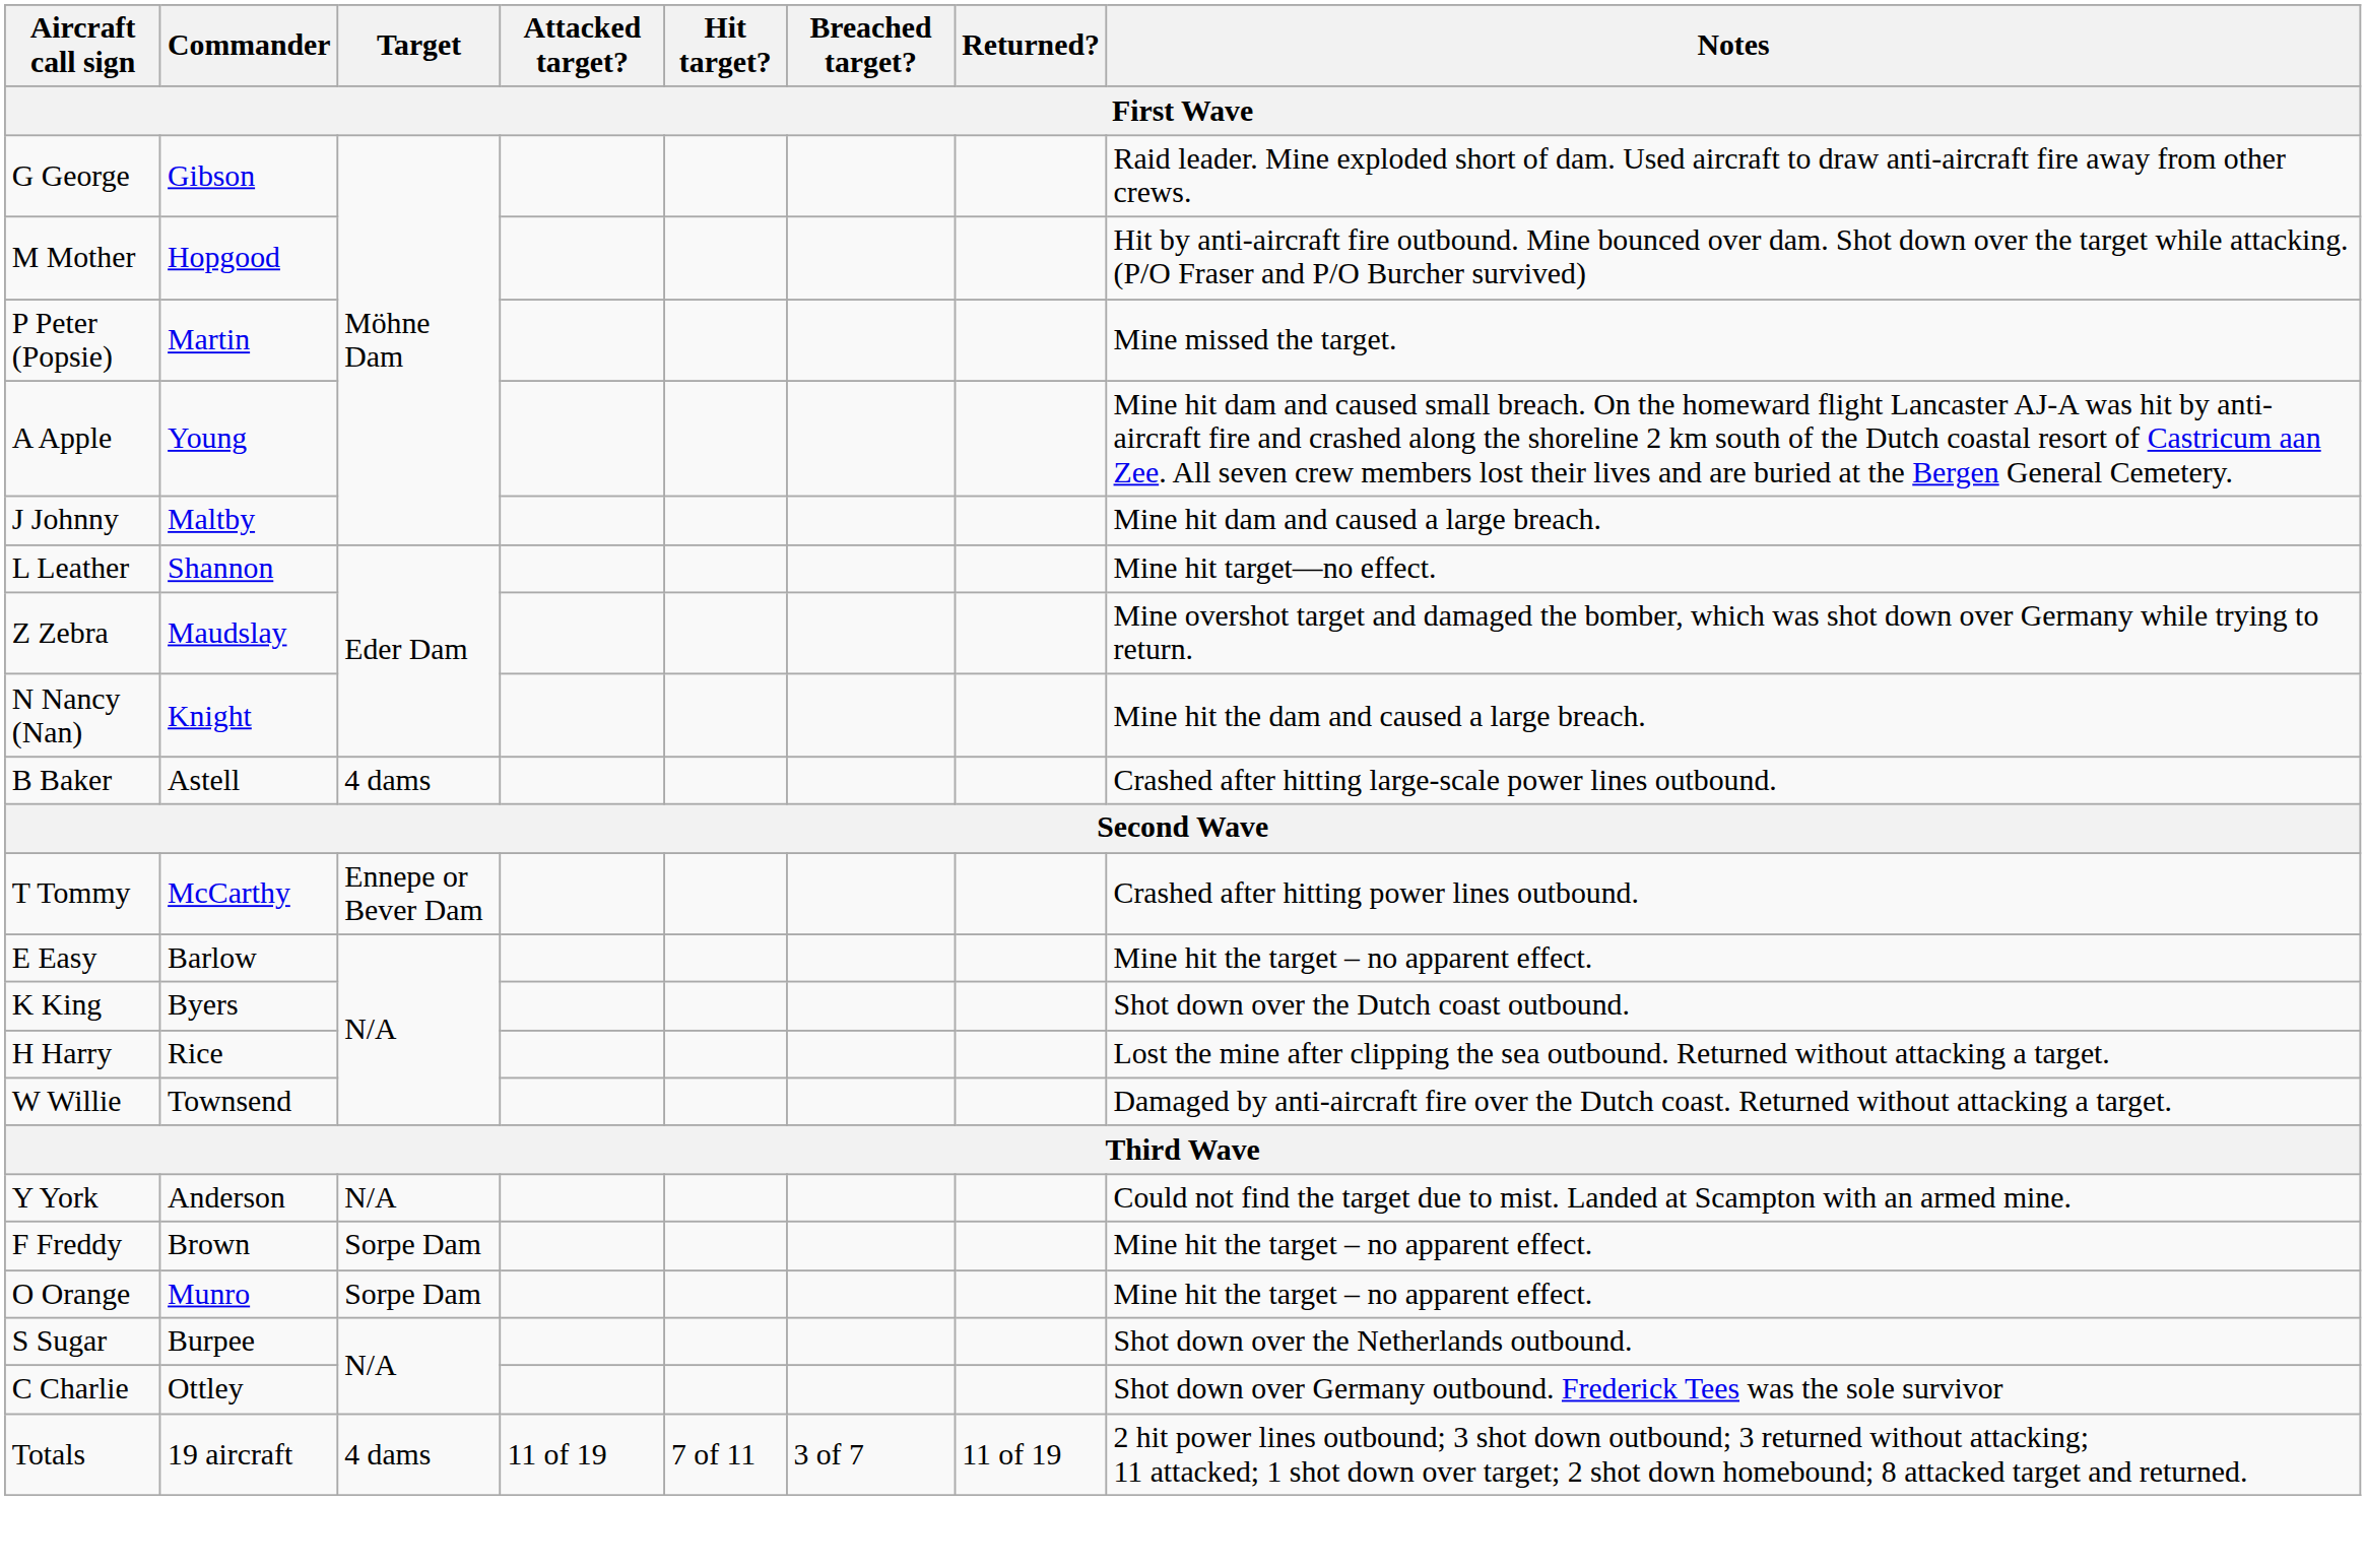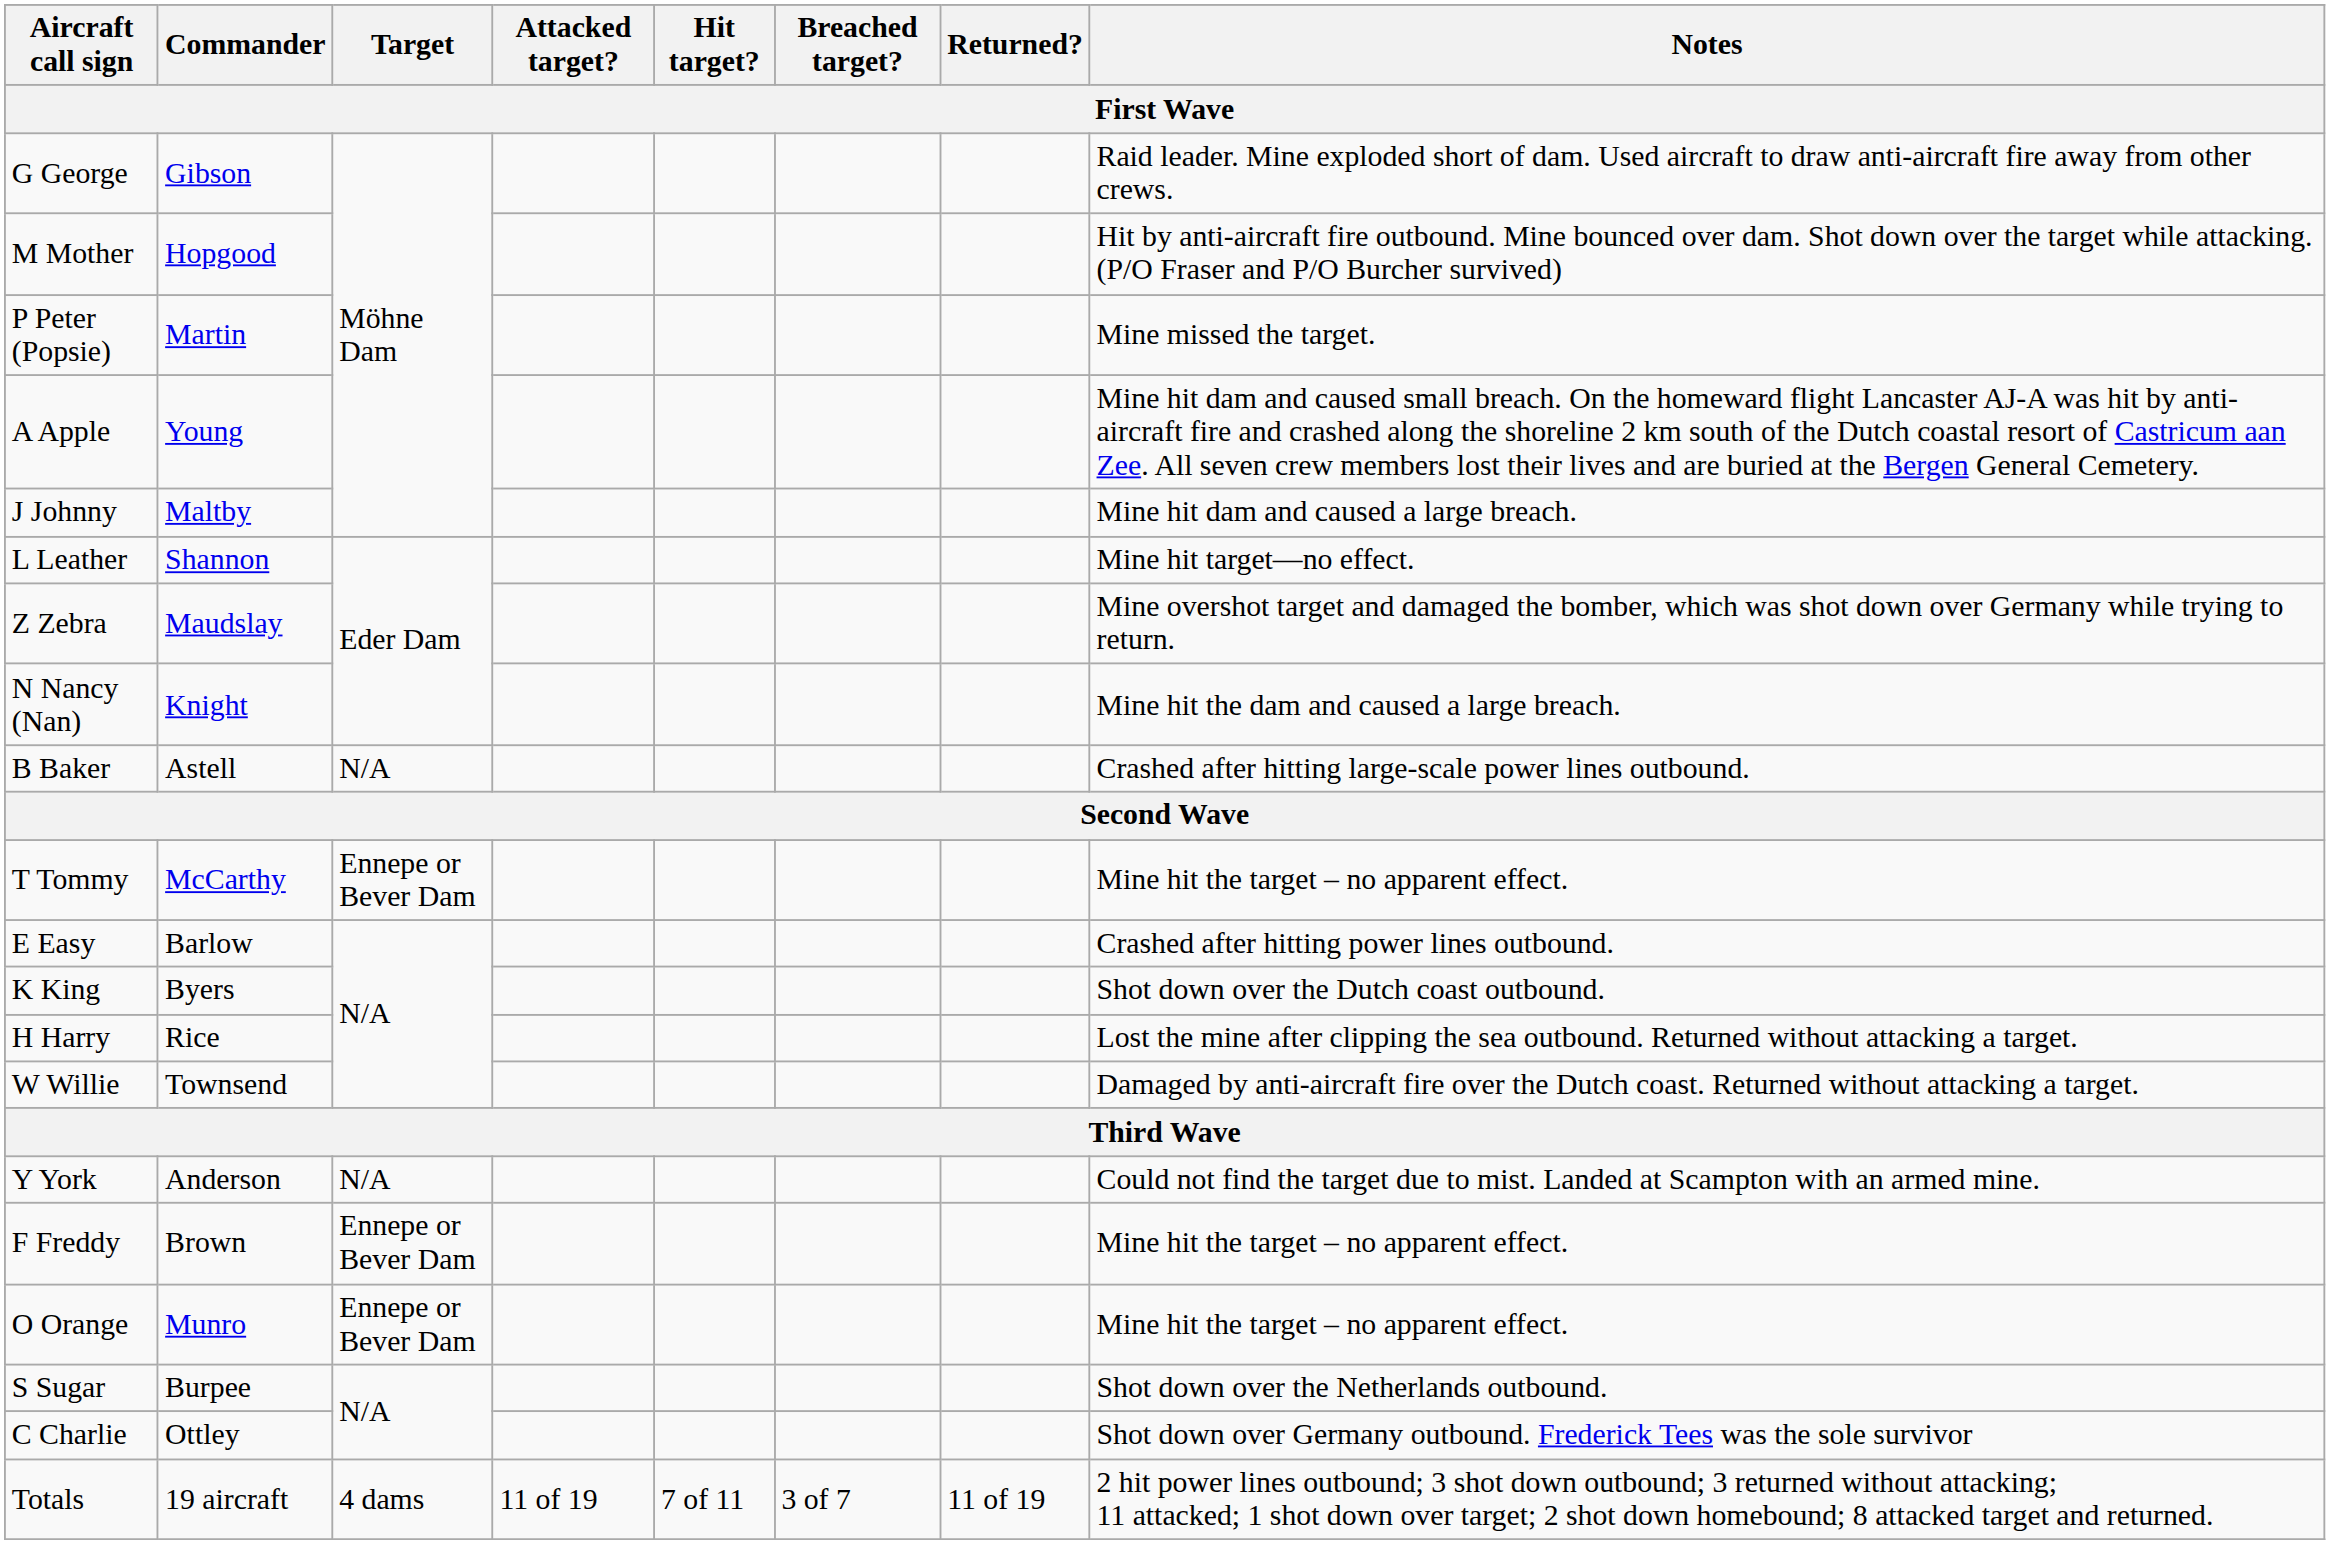 <table class="wikitable">
 <tr>
 <th>Aircraft call sign</th>
 <th>Commander</th>
 <th>Target</th>
 <th>Attacked target?</th>
 <th>Hit target?</th>
 <th>Breached target?</th>
 <th>Returned?</th>
 <th>Notes</th>
 </tr>
 <tr>
 <th colspan="8" align="left">First Wave</th>
 </tr>
 <tr>
 <td>G George</td>
 <td><a href='#'>Gibson</a></td>
 <td rowspan="5">Möhne Dam</td>
 <td></td>
 <td></td>
 <td></td>
 <td></td>
 <td>Raid leader. Mine exploded short of dam. Used aircraft to draw anti-aircraft fire away from other crews.</td>
 </tr>
 <tr>
 <td>M Mother</td>
 <td><a href='#'>Hopgood</a></td>
 <td></td>
 <td></td>
 <td></td>
 <td></td>
 <td>Hit by anti-aircraft fire outbound. Mine bounced over dam. Shot down over the target while attacking. (P/O Fraser and P/O Burcher survived)</td>
 </tr>
 <tr>
 <td>P Peter (Popsie)</td>
 <td><a href='#'>Martin</a></td>
 <td></td>
 <td></td>
 <td></td>
 <td></td>
 <td>Mine missed the target.</td>
 </tr>
 <tr>
 <td>A Apple</td>
 <td><a href='#'>Young</a></td>
 <td></td>
 <td></td>
 <td></td>
 <td></td>
 <td>Mine hit dam and caused small breach. On the homeward flight Lancaster AJ-A was hit by anti-aircraft fire and crashed along the shoreline 2 km south of the Dutch coastal resort of <a href='#'>Castricum aan Zee</a>. All seven crew members lost their lives and are buried at the <a href='#'>Bergen</a> General Cemetery.</td>
 </tr>
 <tr>
 <td>J Johnny</td>
 <td><a href='#'>Maltby</a></td>
 <td></td>
 <td></td>
 <td></td>
 <td></td>
 <td>Mine hit dam and caused a large breach.</td>
 </tr>
 <tr>
 <td>L Leather</td>
 <td><a href='#'>Shannon</a></td>
 <td rowspan="3">Eder Dam</td>
 <td></td>
 <td></td>
 <td></td>
 <td></td>
 <td>Mine hit target—no effect.</td>
 </tr>
 <tr>
 <td>Z Zebra</td>
 <td><a href='#'>Maudslay</a></td>
 <td></td>
 <td></td>
 <td></td>
 <td></td>
 <td>Mine overshot target and damaged the bomber, which was shot down over Germany while trying to return.</td>
 </tr>
 <tr>
 <td>N Nancy (Nan)</td>
 <td><a href='#'>Knight</a></td>
 <td></td>
 <td></td>
 <td></td>
 <td></td>
 <td>Mine hit the dam and caused a large breach.</td>
 </tr>
 <tr>
 <td>B Baker</td>
 <td>Astell</td>
-<td>4 dams</td>
+<td>N/A</td>
 <td></td>
 <td></td>
 <td></td>
 <td></td>
 <td>Crashed after hitting large-scale power lines outbound.</td>
 </tr>
 <tr>
 <th colspan="8" align="left">Second Wave</th>
 </tr>
 <tr>
 <td>T Tommy</td>
 <td><a href='#'>McCarthy</a></td>
 <td>Ennepe or Bever Dam</td>
 <td></td>
 <td></td>
 <td></td>
 <td></td>
-<td>Crashed after hitting power lines outbound.</td>
+<td>Mine hit the target – no apparent effect.</td>
 </tr>
 <tr>
 <td>E Easy</td>
 <td>Barlow</td>
 <td rowspan="4">N/A</td>
 <td></td>
 <td></td>
 <td></td>
 <td></td>
-<td>Mine hit the target – no apparent effect.</td>
+<td>Crashed after hitting power lines outbound.</td>
 </tr>
 <tr>
 <td>K King</td>
 <td>Byers</td>
 <td></td>
 <td></td>
 <td></td>
 <td></td>
 <td>Shot down over the Dutch coast outbound.</td>
 </tr>
 <tr>
 <td>H Harry</td>
 <td>Rice</td>
 <td></td>
 <td></td>
 <td></td>
 <td></td>
 <td>Lost the mine after clipping the sea outbound. Returned without attacking a target.</td>
 </tr>
 <tr>
 <td>W Willie</td>
 <td>Townsend</td>
 <td></td>
 <td></td>
 <td></td>
 <td></td>
 <td>Damaged by anti-aircraft fire over the Dutch coast. Returned without attacking a target.</td>
 </tr>
 <tr>
 <th colspan="8" align="left">Third Wave</th>
 </tr>
 <tr>
 <td>Y York</td>
 <td>Anderson</td>
 <td>N/A</td>
 <td></td>
 <td></td>
 <td></td>
 <td></td>
 <td>Could not find the target due to mist. Landed at Scampton with an armed mine.</td>
 </tr>
 <tr>
 <td>F Freddy</td>
 <td>Brown</td>
-<td>Sorpe Dam</td>
+<td>Ennepe or Bever Dam</td>
 <td></td>
 <td></td>
 <td></td>
 <td></td>
 <td>Mine hit the target – no apparent effect.</td>
 </tr>
 <tr>
 <td>O Orange</td>
 <td><a href='#'>Munro</a></td>
-<td>Sorpe Dam</td>
+<td>Ennepe or Bever Dam</td>
 <td></td>
 <td></td>
 <td></td>
 <td></td>
 <td>Mine hit the target – no apparent effect.</td>
 </tr>
 <tr>
 <td>S Sugar</td>
 <td>Burpee</td>
 <td rowspan="2">N/A</td>
 <td></td>
 <td></td>
 <td></td>
 <td></td>
 <td>Shot down over the Netherlands outbound.</td>
 </tr>
 <tr>
 <td>C Charlie</td>
 <td>Ottley</td>
 <td></td>
 <td></td>
 <td></td>
 <td></td>
 <td>Shot down over Germany outbound. <a href='#'>Frederick Tees</a> was the sole survivor</td>
 </tr>
 <tr>
 <td>Totals</td>
 <td>19 aircraft</td>
 <td>4 dams</td>
 <td>11 of 19</td>
 <td>7 of 11</td>
 <td>3 of 7</td>
 <td>11 of 19</td>
 <td>2 hit power lines outbound; 3 shot down outbound; 3 returned without attacking;<br>11 attacked;  1 shot down over target; 2 shot down homebound; 8 attacked target and returned.</td>
 </tr>
 <tr>
 </tr>
 </table>
